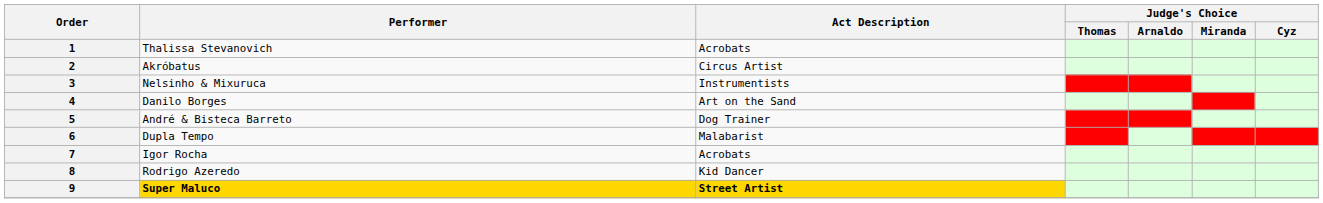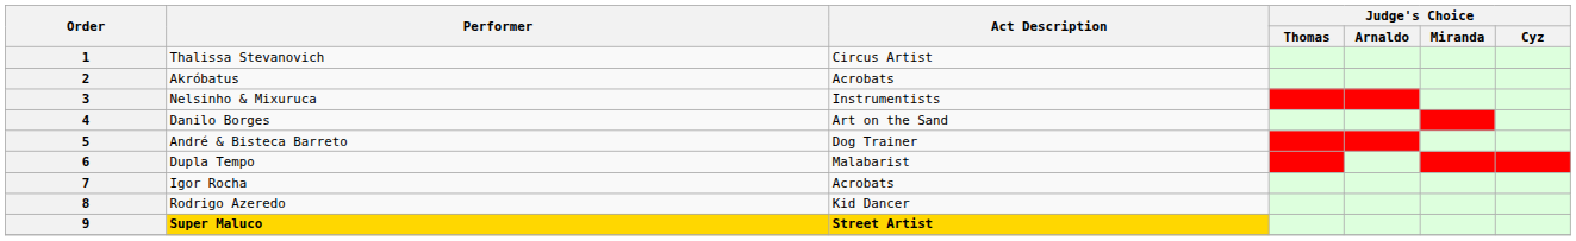 <table class="wikitable" width="100%">
 <tr>
 <th rowspan=2>Order</th>
 <th rowspan=2>Performer</th>
 <th rowspan=2>Act Description</th>
 <th colspan=4>Judge's Choice</th>
 </tr>
 <tr>
 <th width="70">Thomas</th>
 <th width="70">Arnaldo</th>
 <th width="70">Miranda</th>
 <th width="70">Cyz</th>
 </tr>
 <tr>
 <th>1</th>
 <td>Thalissa Stevanovich</td>
-<td>Acrobats</td>
+<td>Circus Artist</td>
 <td bgcolor="DDFFDD"></td>
 <td bgcolor="DDFFDD"></td>
 <td bgcolor="DDFFDD"></td>
 <td bgcolor="DDFFDD"></td>
 </tr>
 <tr>
 <th>2</th>
 <td>Akróbatus</td>
-<td>Circus Artist</td>
+<td>Acrobats</td>
 <td bgcolor="DDFFDD"></td>
 <td bgcolor="DDFFDD"></td>
 <td bgcolor="DDFFDD"></td>
 <td bgcolor="DDFFDD"></td>
 </tr>
 <tr>
 <th>3</th>
 <td>Nelsinho & Mixuruca</td>
 <td>Instrumentists</td>
 <td bgcolor="FF0000"></td>
 <td bgcolor="FF0000"></td>
 <td bgcolor="DDFFDD"></td>
 <td bgcolor="DDFFDD"></td>
 </tr>
 <tr>
 <th>4</th>
 <td>Danilo Borges</td>
 <td>Art on the Sand</td>
 <td bgcolor="DDFFDD"></td>
 <td bgcolor="DDFFDD"></td>
 <td bgcolor="FF0000"></td>
 <td bgcolor="DDFFDD"></td>
 </tr>
 <tr>
 <th>5</th>
 <td>André & Bisteca Barreto</td>
 <td>Dog Trainer</td>
 <td bgcolor="FF0000"></td>
 <td bgcolor="FF0000"></td>
 <td bgcolor="DDFFDD"></td>
 <td bgcolor="DDFFDD"></td>
 </tr>
 <tr>
 <th>6</th>
 <td>Dupla Tempo</td>
 <td>Malabarist</td>
 <td bgcolor="FF0000"></td>
 <td bgcolor="DDFFDD"></td>
 <td bgcolor="FF0000"></td>
 <td bgcolor="FF0000"></td>
 </tr>
 <tr>
 <th>7</th>
 <td>Igor Rocha</td>
 <td>Acrobats</td>
 <td bgcolor="DDFFDD"></td>
 <td bgcolor="DDFFDD"></td>
 <td bgcolor="DDFFDD"></td>
 <td bgcolor="DDFFDD"></td>
 </tr>
 <tr>
 <th>8</th>
 <td>Rodrigo Azeredo</td>
 <td>Kid Dancer</td>
 <td bgcolor="DDFFDD"></td>
 <td bgcolor="DDFFDD"></td>
 <td bgcolor="DDFFDD"></td>
 <td bgcolor="DDFFDD"></td>
 </tr>
 <tr>
 <th>9</th>
 <td bgcolor="FFD700"><strong>Super Maluco</strong></td>
 <td bgcolor="FFD700"><strong>Street Artist</strong></td>
 <td bgcolor="DDFFDD"></td>
 <td bgcolor="DDFFDD"></td>
 <td bgcolor="DDFFDD"></td>
 <td bgcolor="DDFFDD"></td>
 </tr>
 <tr>
 </tr>
 </table>
